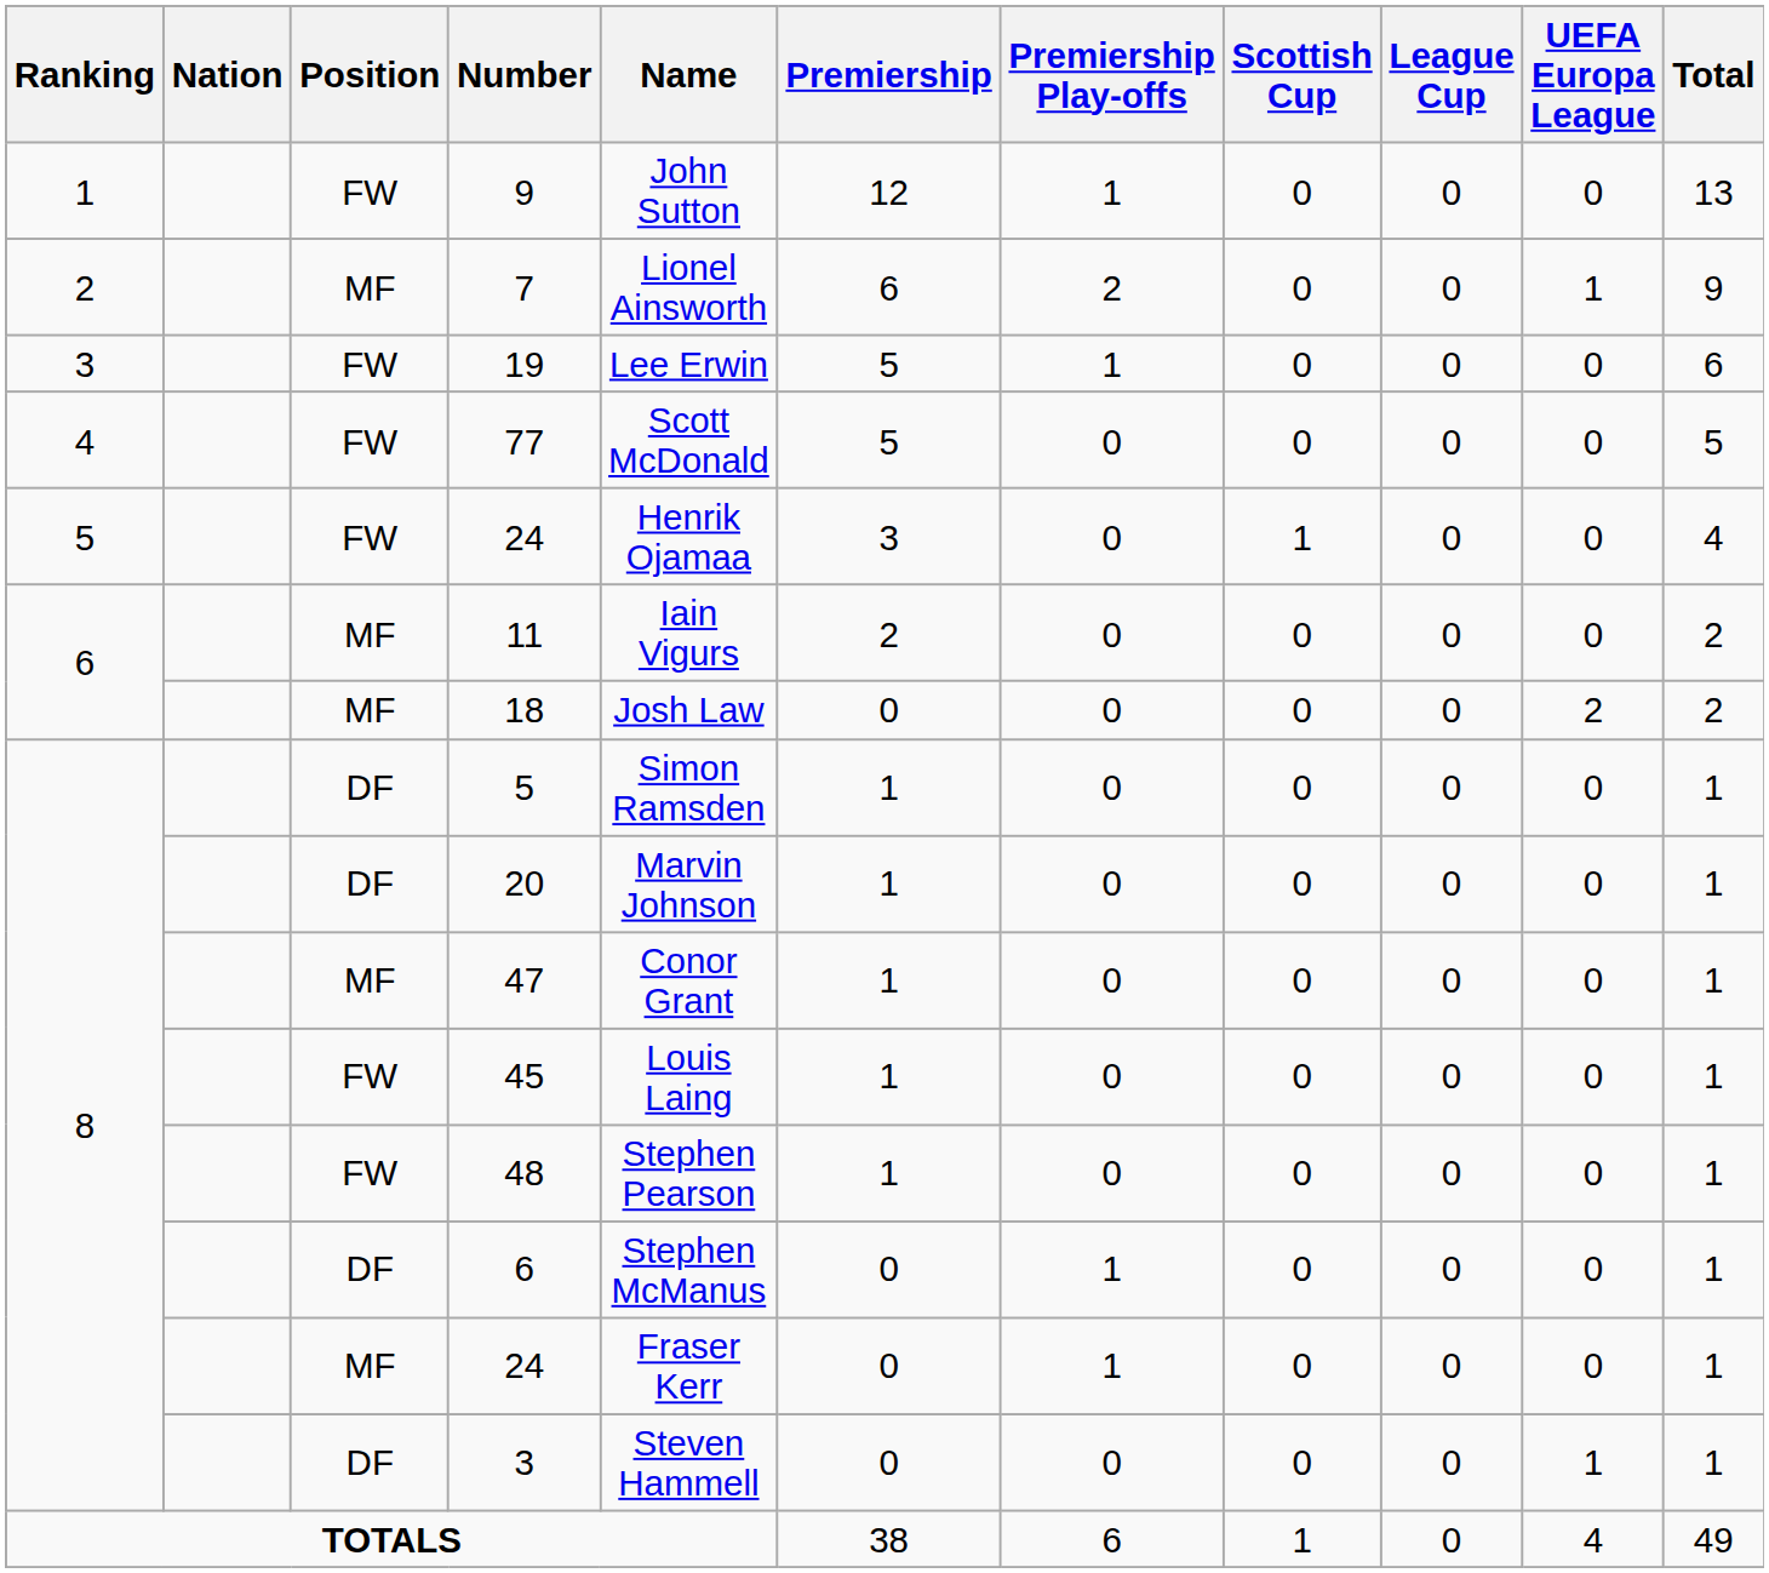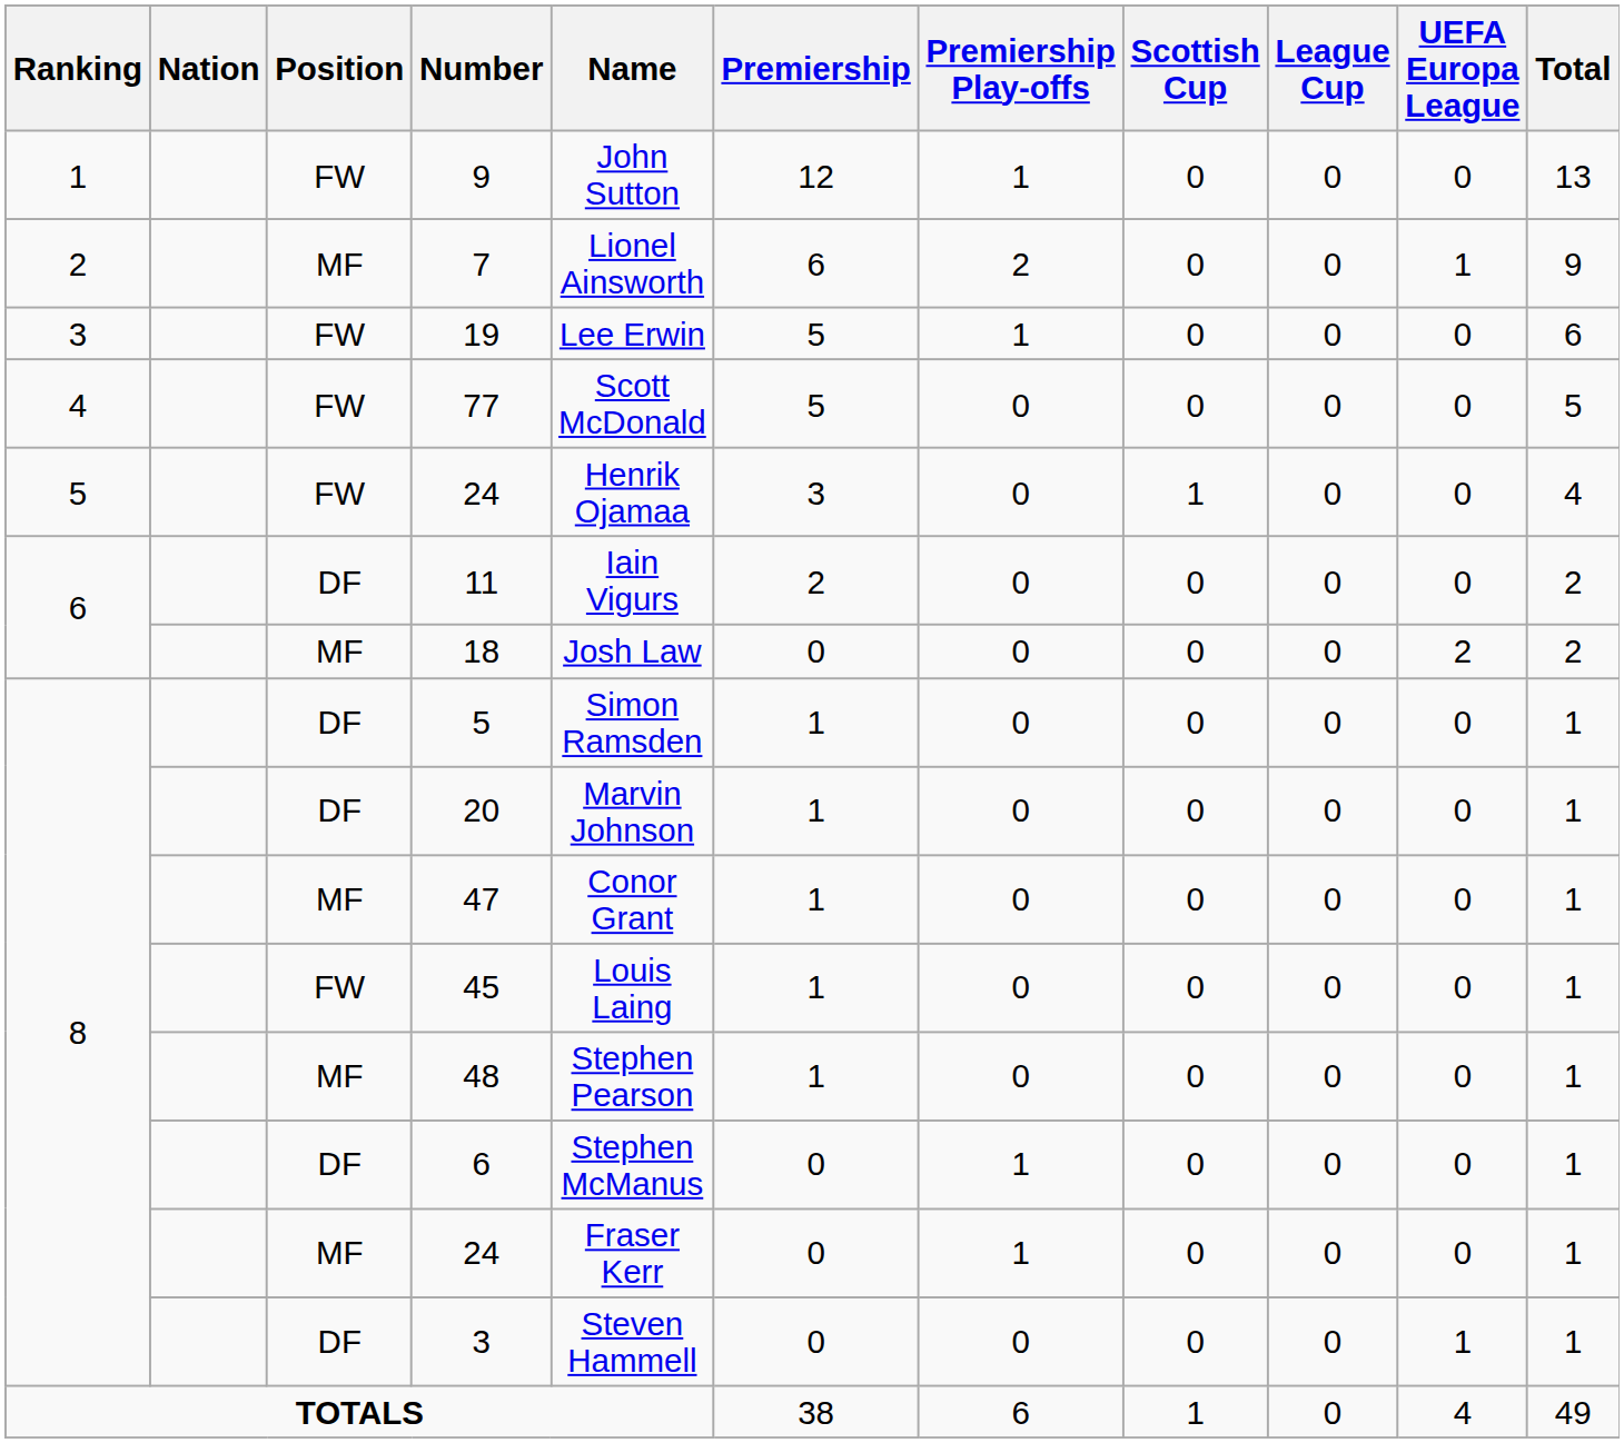 <table class="wikitable" style="font-size: 95%; text-align: center;">
 <tr>
 <th width=60>Ranking</th>
 <th width=60>Nation</th>
 <th width=60>Position</th>
 <th width=60>Number</th>
 <th width=150>Name</th>
 <th width=150><a href='#'>Premiership</a></th>
 <th width=150><a href='#'>Premiership Play-offs</a></th>
 <th width=100><a href='#'>Scottish Cup</a></th>
 <th width=150><a href='#'>League Cup</a></th>
 <th width=150><a href='#'>UEFA Europa League</a></th>
 <th width=80>Total</th>
 </tr>
 <tr>
 <td>1</td>
 <td></td>
 <td>FW</td>
 <td>9</td>
 <td><a href='#'>John Sutton</a></td>
 <td>12</td>
 <td>1</td>
 <td>0</td>
 <td>0</td>
 <td>0</td>
 <td>13</td>
 </tr>
 <tr>
 <td>2</td>
 <td></td>
 <td>MF</td>
 <td>7</td>
 <td><a href='#'>Lionel Ainsworth</a></td>
 <td>6</td>
 <td>2</td>
 <td>0</td>
 <td>0</td>
 <td>1</td>
 <td>9</td>
 </tr>
 <tr>
 <td>3</td>
 <td></td>
 <td>FW</td>
 <td>19</td>
 <td><a href='#'>Lee Erwin</a></td>
 <td>5</td>
 <td>1</td>
 <td>0</td>
 <td>0</td>
 <td>0</td>
 <td>6</td>
 </tr>
 <tr>
 <td>4</td>
 <td></td>
 <td>FW</td>
 <td>77</td>
 <td><a href='#'>Scott McDonald</a></td>
 <td>5</td>
 <td>0</td>
 <td>0</td>
 <td>0</td>
 <td>0</td>
 <td>5</td>
 </tr>
 <tr>
 <td>5</td>
 <td></td>
 <td>FW</td>
 <td>24</td>
 <td><a href='#'>Henrik Ojamaa</a></td>
 <td>3</td>
 <td>0</td>
 <td>1</td>
 <td>0</td>
 <td>0</td>
 <td>4</td>
 </tr>
 <tr>
 <td rowspan="2">6</td>
 <td></td>
-<td>MF</td>
+<td>DF</td>
 <td>11</td>
 <td><a href='#'>Iain Vigurs</a></td>
 <td>2</td>
 <td>0</td>
 <td>0</td>
 <td>0</td>
 <td>0</td>
 <td>2</td>
 </tr>
 <tr>
 <td></td>
 <td>MF</td>
 <td>18</td>
 <td><a href='#'>Josh Law</a></td>
 <td>0</td>
 <td>0</td>
 <td>0</td>
 <td>0</td>
 <td>2</td>
 <td>2</td>
 </tr>
 <tr>
 <td rowspan="8">8</td>
 <td></td>
 <td>DF</td>
 <td>5</td>
 <td><a href='#'>Simon Ramsden</a></td>
 <td>1</td>
 <td>0</td>
 <td>0</td>
 <td>0</td>
 <td>0</td>
 <td>1</td>
 </tr>
 <tr>
 <td></td>
 <td>DF</td>
 <td>20</td>
 <td><a href='#'>Marvin Johnson</a></td>
 <td>1</td>
 <td>0</td>
 <td>0</td>
 <td>0</td>
 <td>0</td>
 <td>1</td>
 </tr>
 <tr>
 <td></td>
 <td>MF</td>
 <td>47</td>
 <td><a href='#'>Conor Grant</a></td>
 <td>1</td>
 <td>0</td>
 <td>0</td>
 <td>0</td>
 <td>0</td>
 <td>1</td>
 </tr>
 <tr>
 <td></td>
 <td>FW</td>
 <td>45</td>
 <td><a href='#'>Louis Laing</a></td>
 <td>1</td>
 <td>0</td>
 <td>0</td>
 <td>0</td>
 <td>0</td>
 <td>1</td>
 </tr>
 <tr>
 <td></td>
-<td>FW</td>
+<td>MF</td>
 <td>48</td>
 <td><a href='#'>Stephen Pearson</a></td>
 <td>1</td>
 <td>0</td>
 <td>0</td>
 <td>0</td>
 <td>0</td>
 <td>1</td>
 </tr>
 <tr>
 <td></td>
 <td>DF</td>
 <td>6</td>
 <td><a href='#'>Stephen McManus</a></td>
 <td>0</td>
 <td>1</td>
 <td>0</td>
 <td>0</td>
 <td>0</td>
 <td>1</td>
 </tr>
 <tr>
 <td></td>
 <td>MF</td>
 <td>24</td>
 <td><a href='#'>Fraser Kerr</a></td>
 <td>0</td>
 <td>1</td>
 <td>0</td>
 <td>0</td>
 <td>0</td>
 <td>1</td>
 </tr>
 <tr>
 <td></td>
 <td>DF</td>
 <td>3</td>
 <td><a href='#'>Steven Hammell</a></td>
 <td>0</td>
 <td>0</td>
 <td>0</td>
 <td>0</td>
 <td>1</td>
 <td>1</td>
 </tr>
 <tr>
 <td colspan="5"><strong>TOTALS</strong></td>
 <td>38</td>
 <td>6</td>
 <td>1</td>
 <td>0</td>
 <td>4</td>
 <td>49</td>
 </tr>
 </table>
